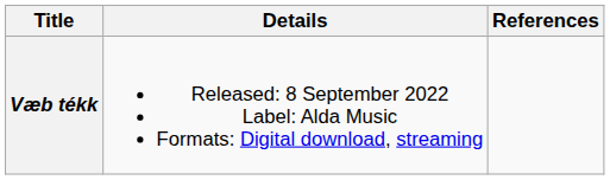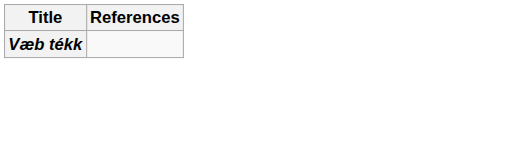 <table class="wikitable plainrowheaders" style="text-align:center;">
 <tr>
 <th scope="col">Title</th>
-<th scope="col">Details</th>
 <th>References</th>
 </tr>
 <tr>
 <th scope="row"><em>Væb tékk</em></th>
-<td><br><ul><li>Released: 8 September 2022</li><li>Label: Alda Music</li><li>Formats: <a href='#'>Digital download</a>, <a href='#'>streaming</a></li></ul></td>
 <td></td>
 </tr>
 </table>
